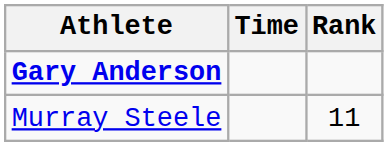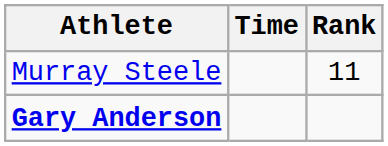 <table class="wikitable" style="font-size:90%;">
 <tr>
 <th>Athlete</th>
 <th>Time</th>
 <th>Rank</th>
 </tr>
 <tr align=center>
+<td align=left><a href='#'>Murray Steele</a></td>
+<td></td>
+<td>11</td>
+</tr>
+<tr align=center>
 <td align=left><strong><a href='#'>Gary Anderson</a></strong></td>
 <td></td>
 <td></td>
 </tr>
-<tr align=center>
-<td align=left><a href='#'>Murray Steele</a></td>
-<td></td>
-<td>11</td>
-</tr>
 </table>
